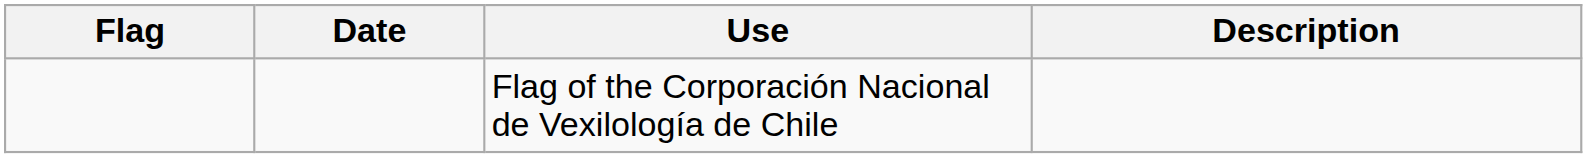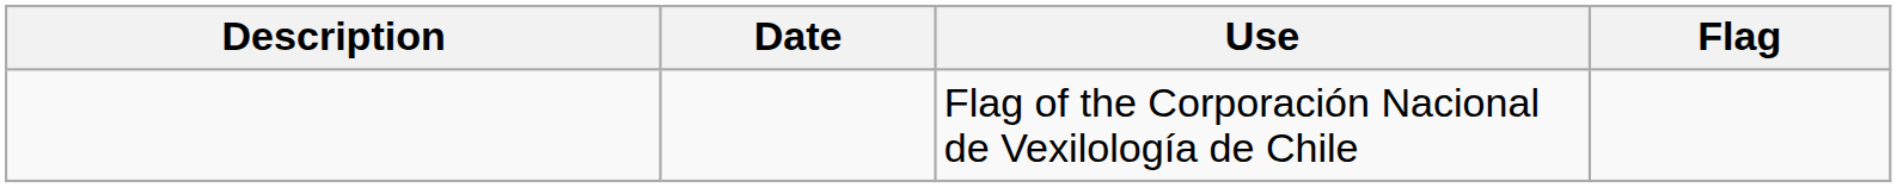 <table class="wikitable">
 <tr>
-<th style="width:110px;">Flag</th>
+<th style="width:250px;">Description</th>
 <th style="width:100px;">Date</th>
 <th style="width:250px;">Use</th>
-<th style="width:250px;">Description</th>
+<th style="width:110px;">Flag</th>
 </tr>
 <tr>
 <td></td>
 <td></td>
 <td>Flag of the Corporación Nacional de Vexilología de Chile</td>
 <td></td>
 </tr>
 </table>
